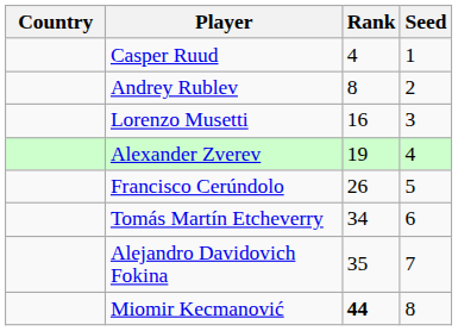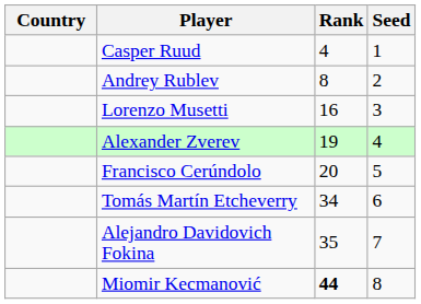 <table class="wikitable nowrap">
 <tr>
 <th width="70">Country</th>
 <th width="175">Player</th>
 <th>Rank</th>
 <th>Seed</th>
 </tr>
 <tr>
 <td></td>
 <td><a href='#'>Casper Ruud</a></td>
 <td>4</td>
 <td>1</td>
 </tr>
 <tr>
 <td></td>
 <td><a href='#'>Andrey Rublev</a></td>
 <td>8</td>
 <td>2</td>
 </tr>
 <tr>
 <td></td>
 <td><a href='#'>Lorenzo Musetti</a></td>
 <td>16</td>
 <td>3</td>
 </tr>
 <tr bgcolor=#cfc>
 <td></td>
 <td><a href='#'>Alexander Zverev</a></td>
 <td>19</td>
 <td>4</td>
 </tr>
 <tr>
 <td></td>
 <td><a href='#'>Francisco Cerúndolo</a></td>
-<td>26</td>
+<td>20</td>
 <td>5</td>
 </tr>
 <tr>
 <td></td>
 <td><a href='#'>Tomás Martín Etcheverry</a></td>
 <td>34</td>
 <td>6</td>
 </tr>
 <tr>
 <td></td>
 <td><a href='#'>Alejandro Davidovich Fokina</a></td>
 <td>35</td>
 <td>7</td>
 </tr>
 <tr>
 <td></td>
 <td><a href='#'>Miomir Kecmanović</a></td>
 <td><strong>44</strong></td>
 <td>8</td>
 </tr>
 </table>
